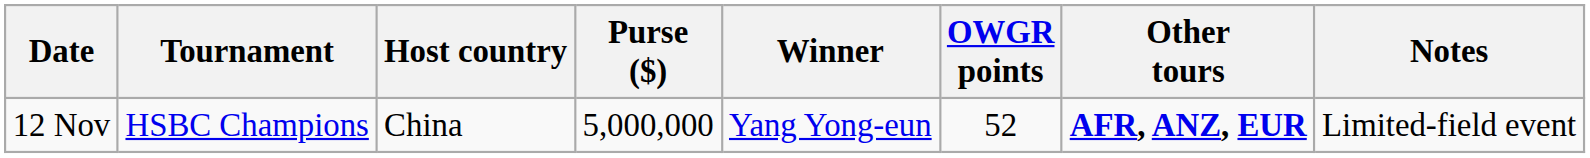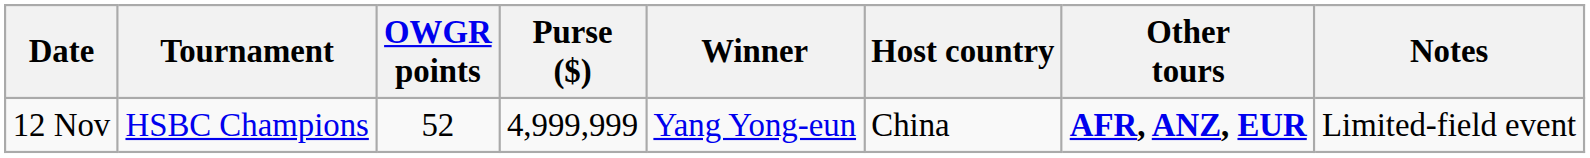 <table class="wikitable" style="font-size:95%">
 <tr>
 <th>Date</th>
 <th>Tournament</th>
-<th>Host country</th>
+<th><a href='#'>OWGR</a><br>points</th>
 <th>Purse<br>($)</th>
 <th>Winner</th>
-<th><a href='#'>OWGR</a><br>points</th>
+<th>Host country</th>
 <th>Other<br>tours</th>
 <th>Notes</th>
 </tr>
 <tr>
 <td>12 Nov</td>
 <td><a href='#'>HSBC Champions</a></td>
+<td align=center>52</td>
+<td align=right>4,999,999</td>
+<td> <a href='#'>Yang Yong-eun</a></td>
 <td>China</td>
-<td align=right>5,000,000</td>
-<td> <a href='#'>Yang Yong-eun</a></td>
-<td align=center>52</td>
 <td><strong><a href='#'>AFR</a>, <a href='#'>ANZ</a>, <a href='#'>EUR</a></strong></td>
 <td>Limited-field event</td>
 </tr>
 </table>
